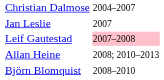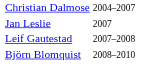 <table>
 <tr>
 <td></td>
 <td><a href='#'>Christian Dalmose</a></td>
 <td><small>2004–2007</small></td>
 <td></td>
 </tr>
 <tr>
 <td></td>
 <td><a href='#'>Jan Leslie</a></td>
 <td><small>2007</small></td>
 <td></td>
 </tr>
 <tr>
 <td></td>
 <td><a href='#'>Leif Gautestad</a></td>
-<td style="background: pink;"><small>2007–2008</small></td>
-<td></td>
-</tr>
-<tr>
-<td></td>
-<td><a href='#'>Allan Heine</a></td>
-<td><small>2008; 2010–2013</small></td>
+<td><small>2007–2008</small></td>
 <td></td>
 </tr>
 <tr>
 <td></td>
 <td><a href='#'>Björn Blomquist</a></td>
 <td><small>2008–2010</small></td>
 <td></td>
 </tr>
 </table>
